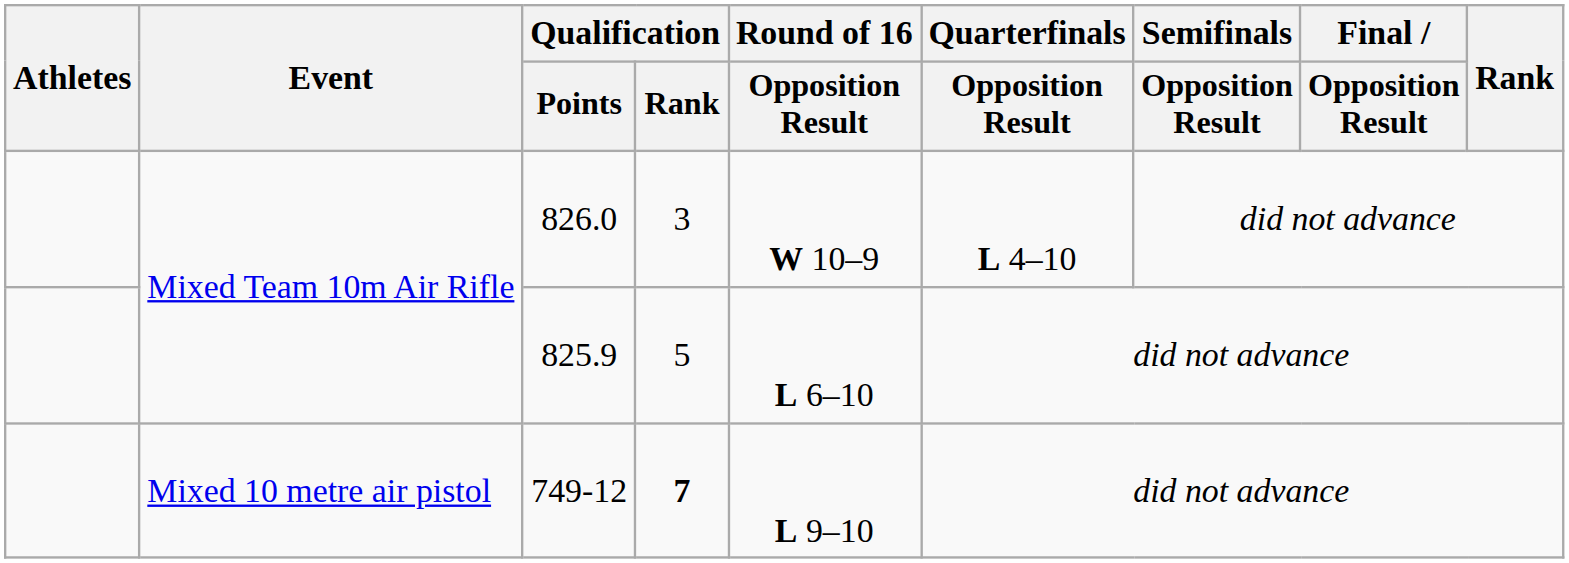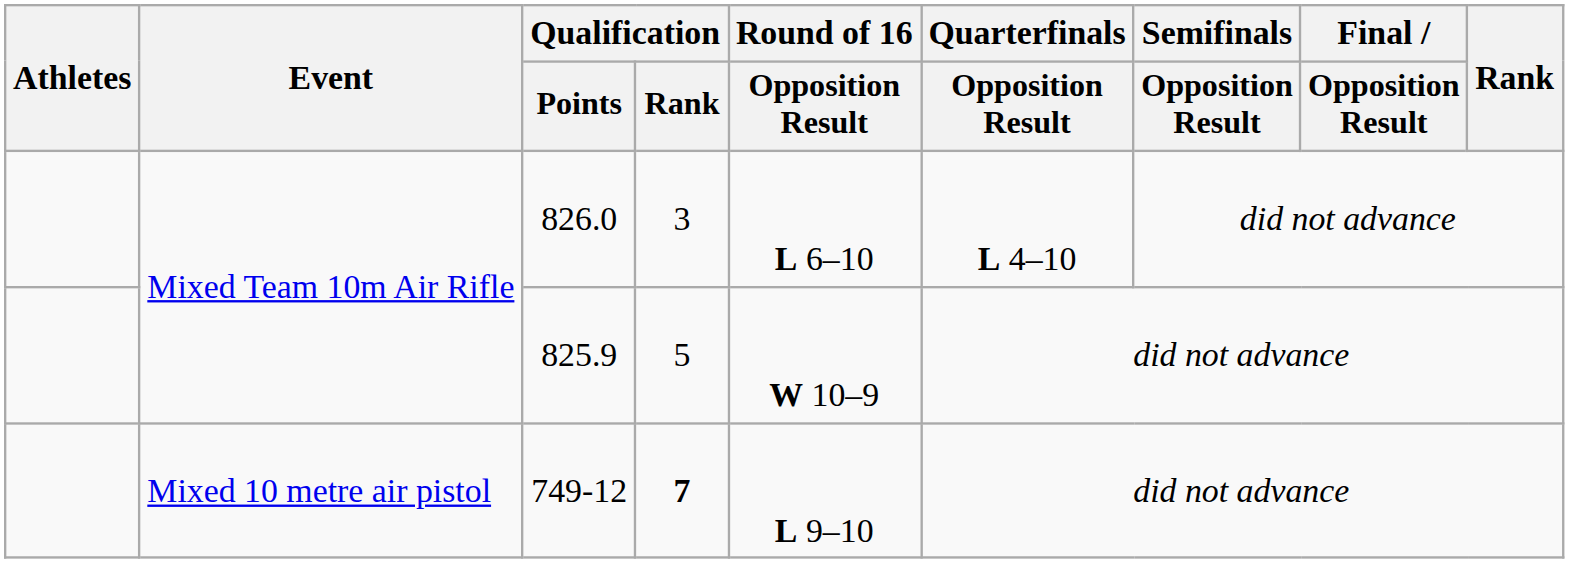 <table class="wikitable" style="font-size:90%;">
 <tr>
 <th rowspan=2>Athletes</th>
 <th rowspan=2>Event</th>
 <th colspan=2>Qualification</th>
 <th>Round of 16</th>
 <th>Quarterfinals</th>
 <th>Semifinals</th>
 <th>Final / </th>
 <th rowspan=2>Rank</th>
 </tr>
 <tr style="font-size:95%">
 <th>Points</th>
 <th>Rank</th>
 <th>Opposition<br>Result</th>
 <th>Opposition<br>Result</th>
 <th>Opposition<br>Result</th>
 <th>Opposition<br>Result</th>
 </tr>
 <tr align=center>
 <td align=left><br></td>
 <td rowspan=2 align=left><a href='#'>Mixed Team 10m Air Rifle</a></td>
 <td>826.0</td>
 <td>3</td>
-<td><br><br> <strong>W</strong> 10–9</td>
+<td><br><br> <strong>L</strong> 6–10</td>
 <td><br><br> <strong>L</strong> 4–10</td>
 <td colspan=3><em>did not advance</em></td>
 </tr>
 <tr align=center>
 <td align=left><br></td>
 <td>825.9</td>
 <td>5</td>
-<td><br><br> <strong>L</strong> 6–10</td>
+<td><br><br> <strong>W</strong> 10–9</td>
 <td colspan=4><em>did not advance</em></td>
 </tr>
 <tr align=center>
 <td align=left><br></td>
 <td align=left><a href='#'>Mixed 10 metre air pistol</a></td>
 <td>749-12</td>
 <td><strong>7</strong></td>
 <td><br><br> <strong>L</strong> 9–10</td>
 <td Colspan=4><em>did not advance</em></td>
 </tr>
 </table>
